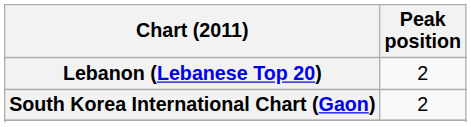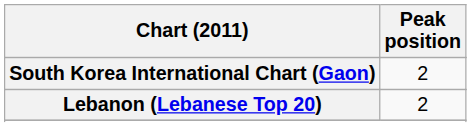 <table class="wikitable sortable plainrowheaders" style="text-align:center">
 <tr>
 <th>Chart (2011)</th>
 <th>Peak<br>position</th>
 </tr>
 <tr>
 </tr>
 <tr>
 </tr>
 <tr>
 </tr>
 <tr>
 </tr>
 <tr>
 </tr>
 <tr>
 </tr>
 <tr>
 </tr>
 <tr>
 </tr>
 <tr>
 </tr>
 <tr>
 </tr>
 <tr>
 </tr>
 <tr>
-<th scope="row">Lebanon (<a href='#'>Lebanese Top 20</a>)</th>
+<th scope="row">South Korea International Chart (<a href='#'>Gaon</a>)</th>
 <td>2</td>
 </tr>
 <tr>
 </tr>
 <tr>
 </tr>
 <tr>
 </tr>
 <tr>
 </tr>
 <tr>
 </tr>
 <tr>
-<th scope="row">South Korea International Chart (<a href='#'>Gaon</a>)</th>
+<th scope="row">Lebanon (<a href='#'>Lebanese Top 20</a>)</th>
 <td>2</td>
 </tr>
 <tr>
 </tr>
 <tr>
 </tr>
 <tr>
 </tr>
 <tr>
 </tr>
 <tr>
 </tr>
 <tr>
 </tr>
 <tr>
 </tr>
 <tr>
 </tr>
 <tr>
 </tr>
 <tr>
 </tr>
 <tr>
 </tr>
 </table>
